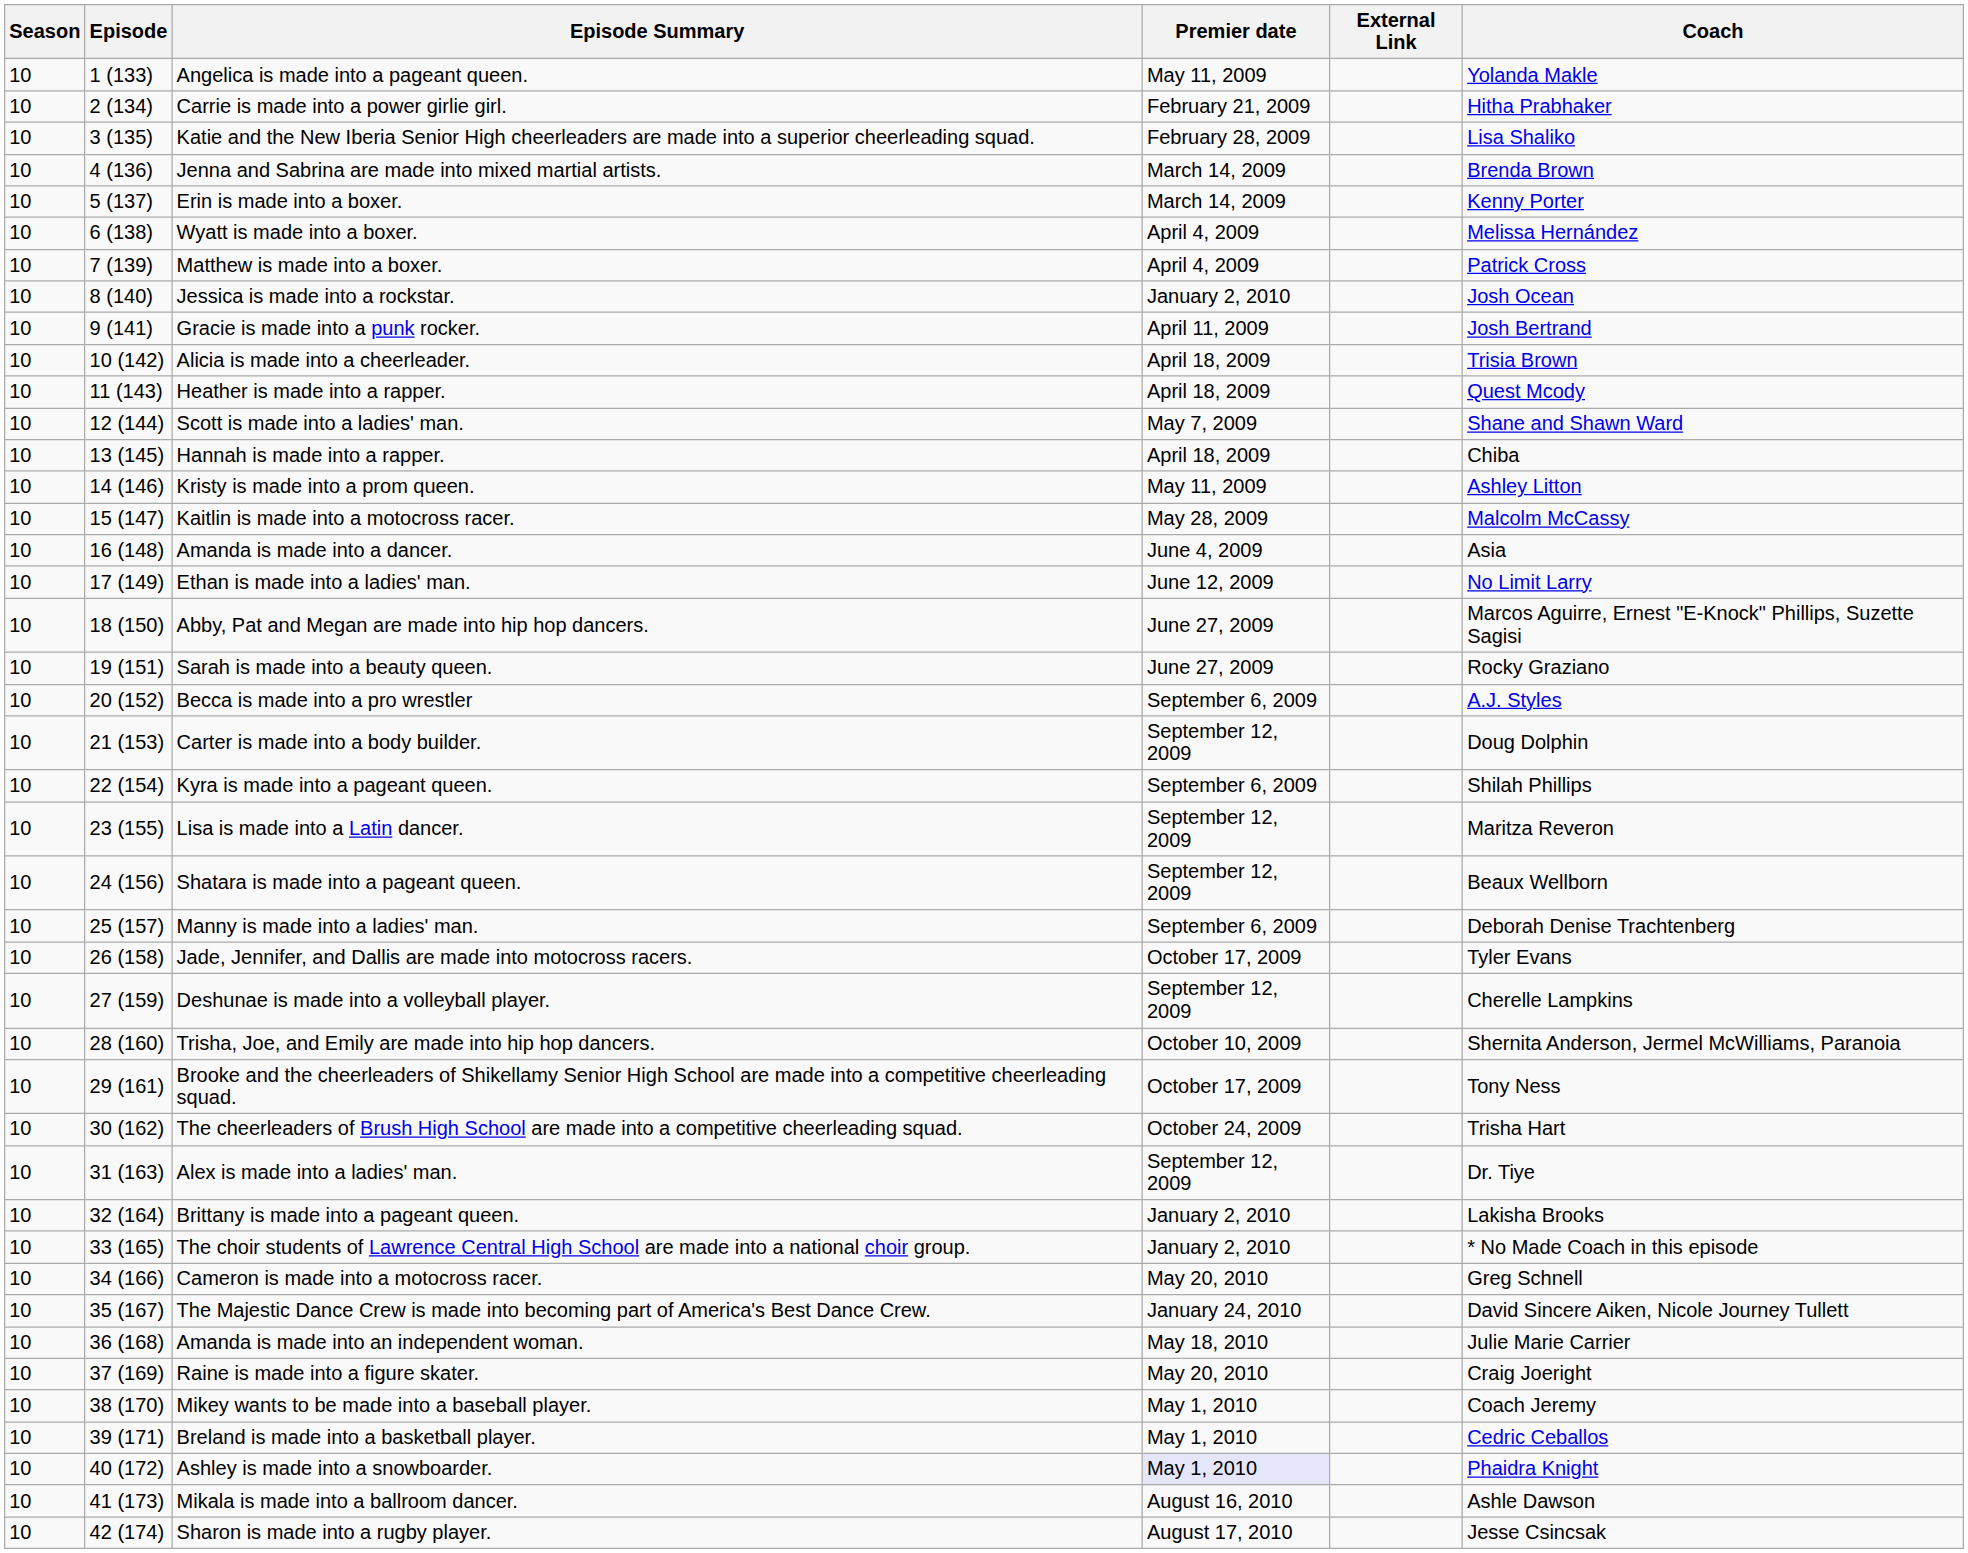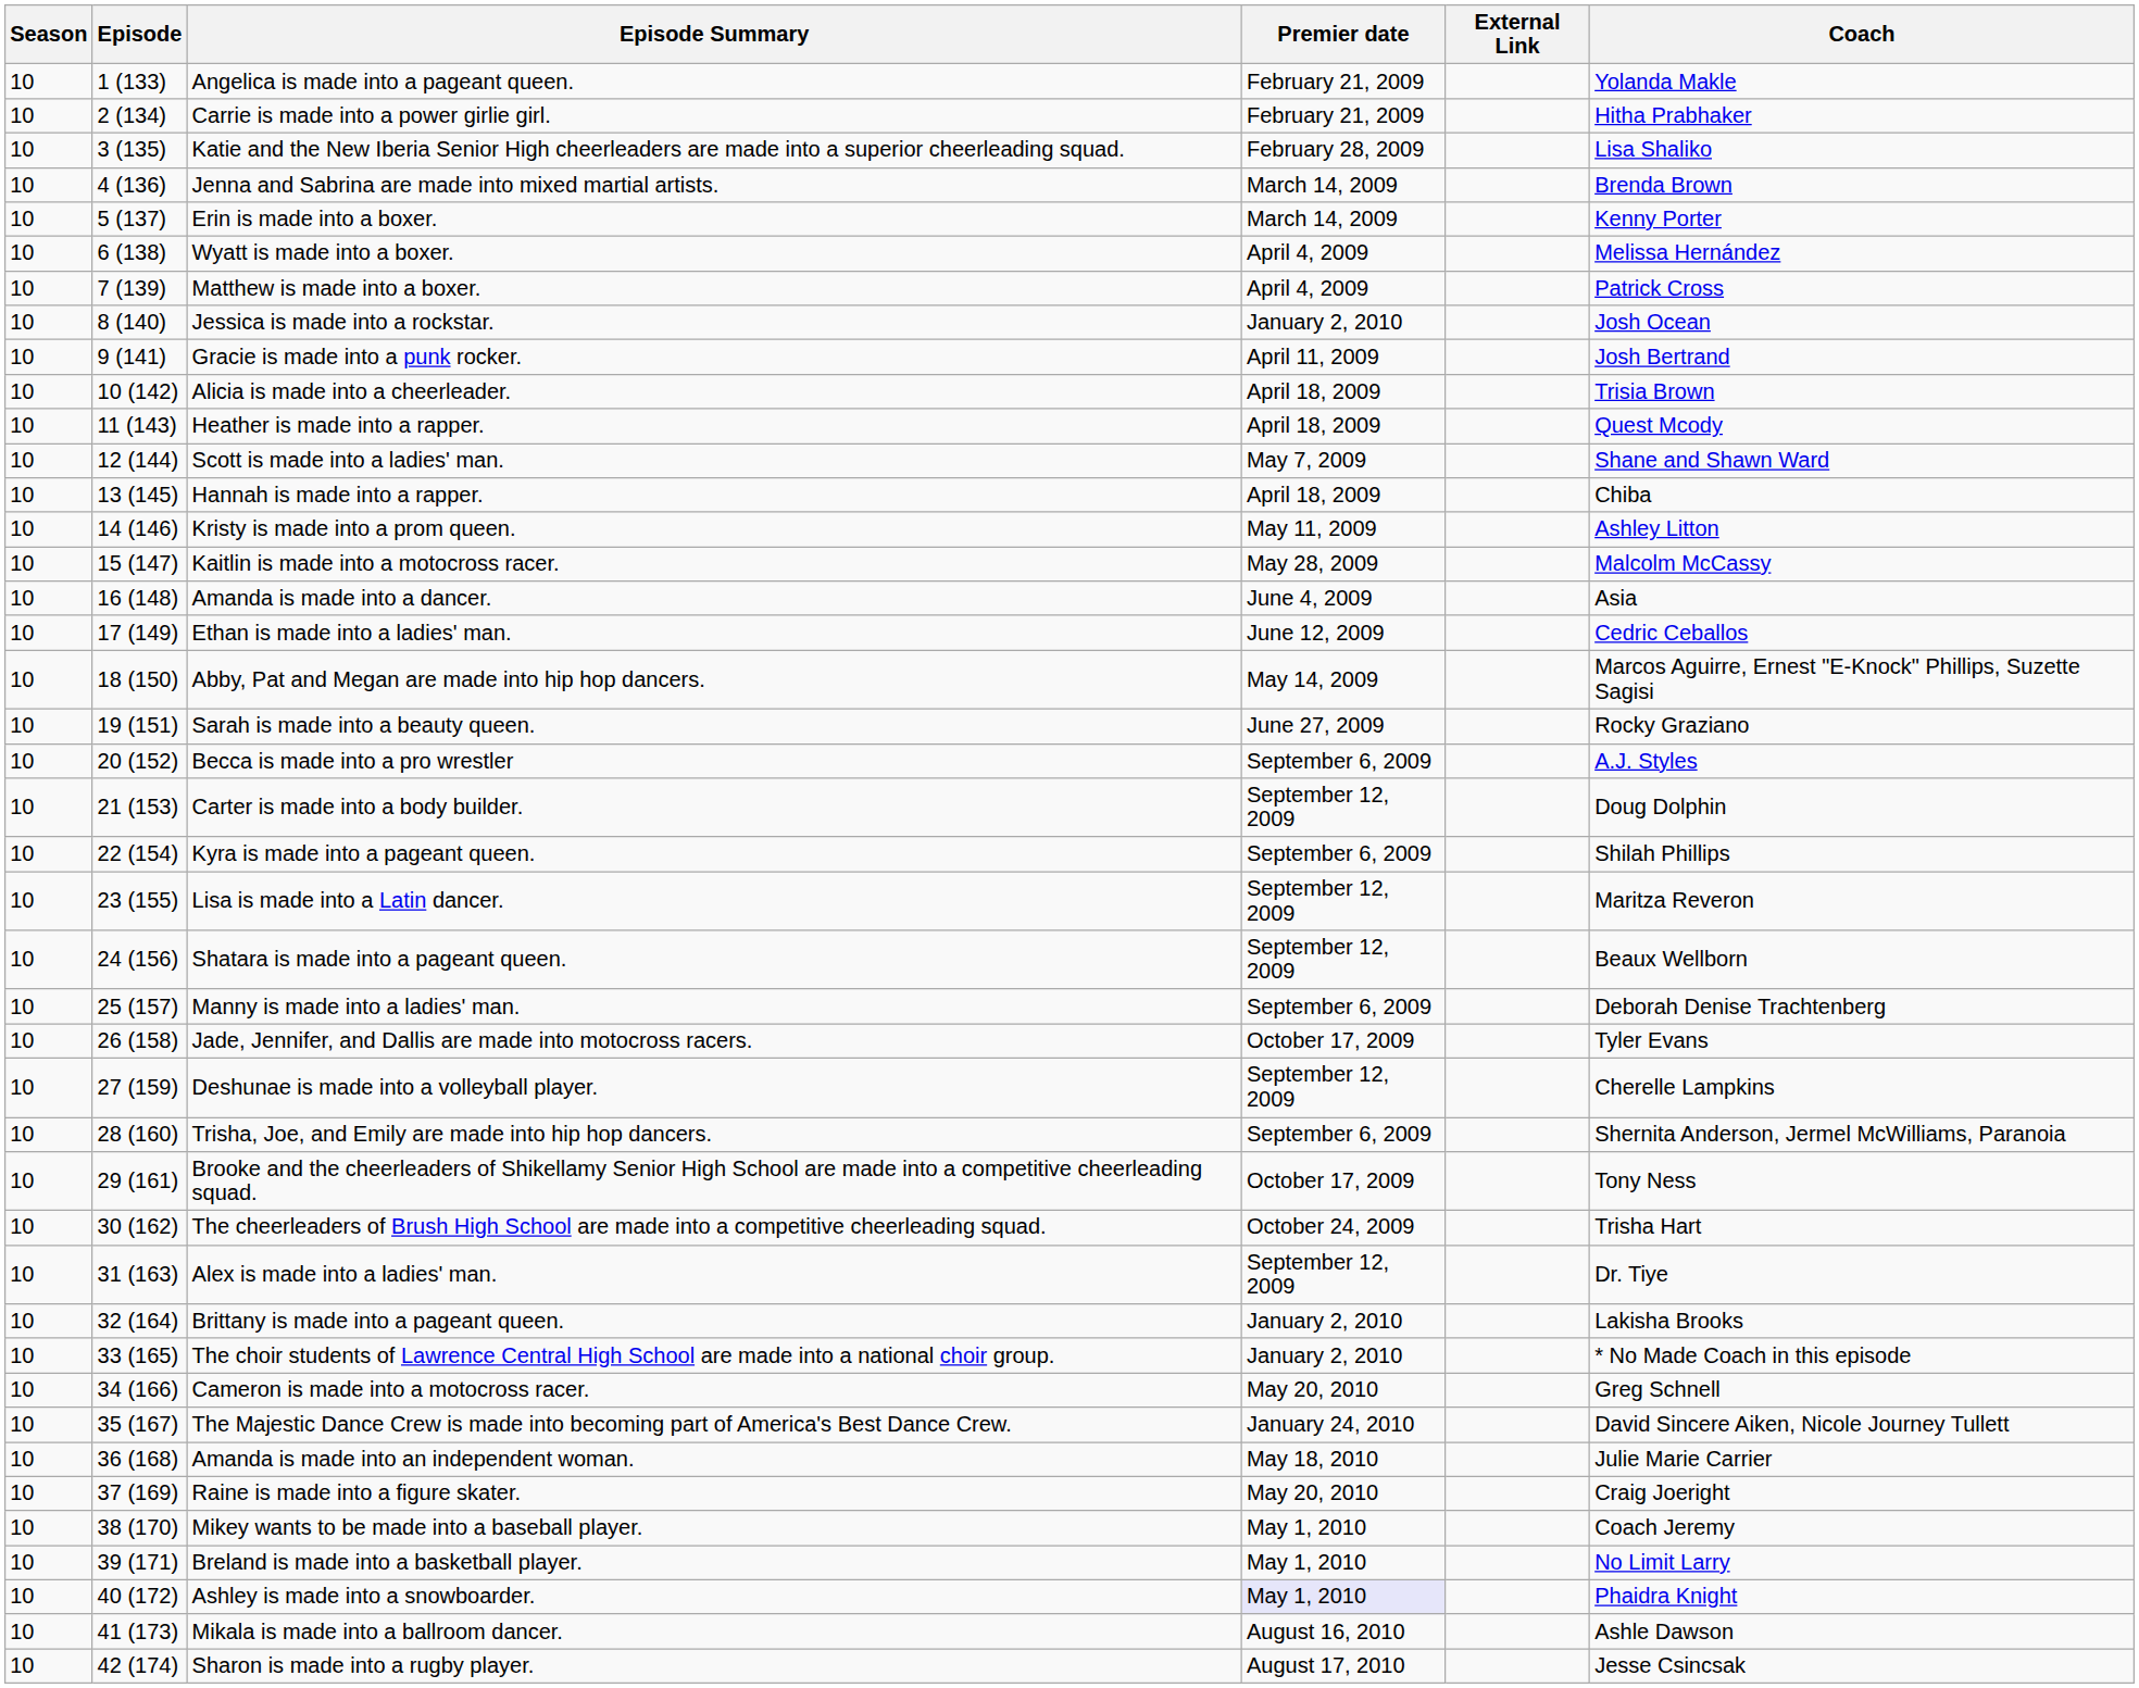 <table class="wikitable">
 <tr>
 <th>Season</th>
 <th>Episode</th>
 <th>Episode Summary</th>
 <th>Premier date</th>
 <th>External Link</th>
 <th>Coach</th>
 </tr>
 <tr>
 <td>10</td>
 <td>1 (133)</td>
 <td>Angelica is made into a pageant queen.</td>
-<td>May 11, 2009</td>
+<td>February 21, 2009</td>
 <td></td>
 <td><a href='#'>Yolanda Makle</a></td>
 </tr>
 <tr>
 <td>10</td>
 <td>2 (134)</td>
 <td>Carrie is made into a power girlie girl.</td>
 <td>February 21, 2009</td>
 <td></td>
 <td><a href='#'>Hitha Prabhaker</a></td>
 </tr>
 <tr>
 <td>10</td>
 <td>3 (135)</td>
 <td>Katie and the New Iberia Senior High cheerleaders are made into a superior cheerleading squad.</td>
 <td>February 28, 2009</td>
 <td></td>
 <td><a href='#'>Lisa Shaliko</a></td>
 </tr>
 <tr>
 <td>10</td>
 <td>4 (136)</td>
 <td>Jenna and Sabrina are made into mixed martial artists.</td>
 <td>March 14, 2009</td>
 <td></td>
 <td><a href='#'>Brenda Brown</a></td>
 </tr>
 <tr>
 <td>10</td>
 <td>5 (137)</td>
 <td>Erin is made into a boxer.</td>
 <td>March 14, 2009</td>
 <td></td>
 <td><a href='#'>Kenny Porter</a></td>
 </tr>
 <tr>
 <td>10</td>
 <td>6 (138)</td>
 <td>Wyatt is made into a boxer.</td>
 <td>April 4, 2009</td>
 <td></td>
 <td><a href='#'>Melissa Hernández</a></td>
 </tr>
 <tr>
 <td>10</td>
 <td>7 (139)</td>
 <td>Matthew is made into a boxer.</td>
 <td>April 4, 2009</td>
 <td></td>
 <td><a href='#'>Patrick Cross</a></td>
 </tr>
 <tr>
 <td>10</td>
 <td>8 (140)</td>
 <td>Jessica is made into a rockstar.</td>
 <td>January 2, 2010</td>
 <td></td>
 <td><a href='#'>Josh Ocean</a></td>
 </tr>
 <tr>
 <td>10</td>
 <td>9 (141)</td>
 <td>Gracie is made into a <a href='#'>punk</a> rocker.</td>
 <td>April 11, 2009</td>
 <td></td>
 <td><a href='#'>Josh Bertrand</a></td>
 </tr>
 <tr>
 <td>10</td>
 <td>10 (142)</td>
 <td>Alicia is made into a cheerleader.</td>
 <td>April 18, 2009</td>
 <td></td>
 <td><a href='#'>Trisia Brown</a></td>
 </tr>
 <tr>
 <td>10</td>
 <td>11 (143)</td>
 <td>Heather is made into a rapper.</td>
 <td>April 18, 2009</td>
 <td></td>
 <td><a href='#'>Quest Mcody</a></td>
 </tr>
 <tr>
 <td>10</td>
 <td>12 (144)</td>
 <td>Scott is made into a ladies' man.</td>
 <td>May 7, 2009</td>
 <td></td>
 <td><a href='#'>Shane and Shawn Ward</a></td>
 </tr>
 <tr>
 <td>10</td>
 <td>13 (145)</td>
 <td>Hannah is made into a rapper.</td>
 <td>April 18, 2009</td>
 <td></td>
 <td>Chiba</td>
 </tr>
 <tr>
 <td>10</td>
 <td>14 (146)</td>
 <td>Kristy is made into a prom queen.</td>
 <td>May 11, 2009</td>
 <td></td>
 <td><a href='#'>Ashley Litton</a></td>
 </tr>
 <tr>
 <td>10</td>
 <td>15 (147)</td>
 <td>Kaitlin is made into a motocross racer.</td>
 <td>May 28, 2009</td>
 <td></td>
 <td><a href='#'>Malcolm McCassy</a></td>
 </tr>
 <tr>
 <td>10</td>
 <td>16 (148)</td>
 <td>Amanda is made into a dancer.</td>
 <td>June 4, 2009</td>
 <td></td>
 <td>Asia</td>
 </tr>
 <tr>
 <td>10</td>
 <td>17 (149)</td>
 <td>Ethan is made into a ladies' man.</td>
 <td>June 12, 2009</td>
 <td></td>
-<td><a href='#'>No Limit Larry</a></td>
+<td><a href='#'>Cedric Ceballos</a></td>
 </tr>
 <tr>
 <td>10</td>
 <td>18 (150)</td>
 <td>Abby, Pat and Megan are made into hip hop dancers.</td>
-<td>June 27, 2009</td>
+<td>May 14, 2009</td>
 <td></td>
 <td>Marcos Aguirre, Ernest "E-Knock" Phillips, Suzette Sagisi</td>
 </tr>
 <tr>
 <td>10</td>
 <td>19 (151)</td>
 <td>Sarah is made into a beauty queen.</td>
 <td>June 27, 2009</td>
 <td></td>
 <td>Rocky Graziano</td>
 </tr>
 <tr Final episode with Racheal>
 <td>10</td>
 <td>20 (152)</td>
 <td>Becca is made into a pro wrestler</td>
 <td>September 6, 2009</td>
 <td></td>
 <td><a href='#'>A.J. Styles</a></td>
 </tr>
 <tr>
 <td>10</td>
 <td>21 (153)</td>
 <td>Carter is made into a body builder.</td>
 <td>September 12, 2009</td>
 <td></td>
 <td>Doug Dolphin</td>
 </tr>
 <tr>
 <td>10</td>
 <td>22 (154)</td>
 <td>Kyra is made into a pageant queen.</td>
 <td>September 6, 2009</td>
 <td></td>
 <td>Shilah Phillips</td>
 </tr>
 <tr>
 <td>10</td>
 <td>23 (155)</td>
 <td>Lisa is made into a <a href='#'>Latin</a> dancer.</td>
 <td>September 12, 2009</td>
 <td></td>
 <td>Maritza Reveron</td>
 </tr>
 <tr>
 <td>10</td>
 <td>24 (156)</td>
 <td>Shatara is made into a pageant queen.</td>
 <td>September 12, 2009</td>
 <td></td>
 <td>Beaux Wellborn</td>
 </tr>
 <tr>
 <td>10</td>
 <td>25 (157)</td>
 <td>Manny is made into a ladies' man.</td>
 <td>September 6, 2009</td>
 <td></td>
 <td>Deborah Denise Trachtenberg</td>
 </tr>
 <tr>
 <td>10</td>
 <td>26 (158)</td>
 <td>Jade, Jennifer, and Dallis are made into motocross racers.</td>
 <td>October 17, 2009</td>
 <td></td>
 <td>Tyler Evans</td>
 </tr>
 <tr>
 <td>10</td>
 <td>27 (159)</td>
 <td>Deshunae is made into a volleyball player.</td>
 <td>September 12, 2009</td>
 <td></td>
 <td>Cherelle Lampkins</td>
 </tr>
 <tr>
 <td>10</td>
 <td>28 (160)</td>
 <td>Trisha, Joe, and Emily are made into hip hop dancers.</td>
-<td>October 10, 2009</td>
+<td>September 6, 2009</td>
 <td></td>
 <td>Shernita Anderson, Jermel McWilliams, Paranoia</td>
 </tr>
 <tr>
 <td>10</td>
 <td>29 (161)</td>
 <td>Brooke and the cheerleaders of Shikellamy Senior High School are made into a competitive cheerleading squad.</td>
 <td>October 17, 2009</td>
 <td></td>
 <td>Tony Ness</td>
 </tr>
 <tr>
 <td>10</td>
 <td>30 (162)</td>
 <td>The cheerleaders of <a href='#'>Brush High School</a> are made into a competitive cheerleading squad.</td>
 <td>October 24, 2009</td>
 <td></td>
 <td>Trisha Hart</td>
 </tr>
 <tr>
 <td>10</td>
 <td>31 (163)</td>
 <td>Alex is made into a ladies' man.</td>
 <td>September 12, 2009</td>
 <td></td>
 <td>Dr. Tiye</td>
 </tr>
 <tr>
 <td>10</td>
 <td>32 (164)</td>
 <td>Brittany is made into a pageant queen.</td>
 <td>January 2, 2010</td>
 <td></td>
 <td>Lakisha Brooks</td>
 </tr>
 <tr>
 <td>10</td>
 <td>33 (165)</td>
 <td>The choir students of <a href='#'>Lawrence Central High School</a> are made into a national <a href='#'>choir</a> group.</td>
 <td>January 2, 2010</td>
 <td></td>
 <td>* No Made Coach in this episode</td>
 </tr>
 <tr>
 <td>10</td>
 <td>34 (166)</td>
 <td>Cameron is made into a motocross racer.</td>
 <td>May 20, 2010</td>
 <td></td>
 <td>Greg Schnell</td>
 </tr>
 <tr>
 <td>10</td>
 <td>35 (167)</td>
 <td>The Majestic Dance Crew is made into becoming part of America's Best Dance Crew.</td>
 <td>January 24, 2010</td>
 <td></td>
 <td>David Sincere Aiken, Nicole Journey Tullett</td>
 </tr>
 <tr>
 <td>10</td>
 <td>36 (168)</td>
 <td>Amanda is made into an independent woman.</td>
 <td>May 18, 2010</td>
 <td></td>
 <td>Julie Marie Carrier</td>
 </tr>
 <tr>
 <td>10</td>
 <td>37 (169)</td>
 <td>Raine is made into a figure skater.</td>
 <td>May 20, 2010</td>
 <td></td>
 <td>Craig Joeright</td>
 </tr>
 <tr>
 <td>10</td>
 <td>38 (170)</td>
 <td>Mikey wants to be made into a baseball player.</td>
 <td>May 1, 2010</td>
 <td></td>
 <td>Coach Jeremy</td>
 </tr>
 <tr>
 <td>10</td>
 <td>39 (171)</td>
 <td>Breland is made into a basketball player.</td>
 <td>May 1, 2010</td>
 <td></td>
-<td><a href='#'>Cedric Ceballos</a></td>
+<td><a href='#'>No Limit Larry</a></td>
 </tr>
 <tr>
 <td>10</td>
 <td>40 (172)</td>
 <td>Ashley is made into a snowboarder.</td>
 <td style="background: lavender;">May 1, 2010</td>
 <td></td>
 <td><a href='#'>Phaidra Knight</a></td>
 </tr>
 <tr>
 <td>10</td>
 <td>41 (173)</td>
 <td>Mikala is made into a ballroom dancer.</td>
 <td>August 16, 2010</td>
 <td></td>
 <td>Ashle Dawson</td>
 </tr>
 <tr>
 <td>10</td>
 <td>42 (174)</td>
 <td>Sharon is made into a rugby player.</td>
 <td>August 17, 2010</td>
 <td></td>
 <td>Jesse Csincsak</td>
 </tr>
 </table>
